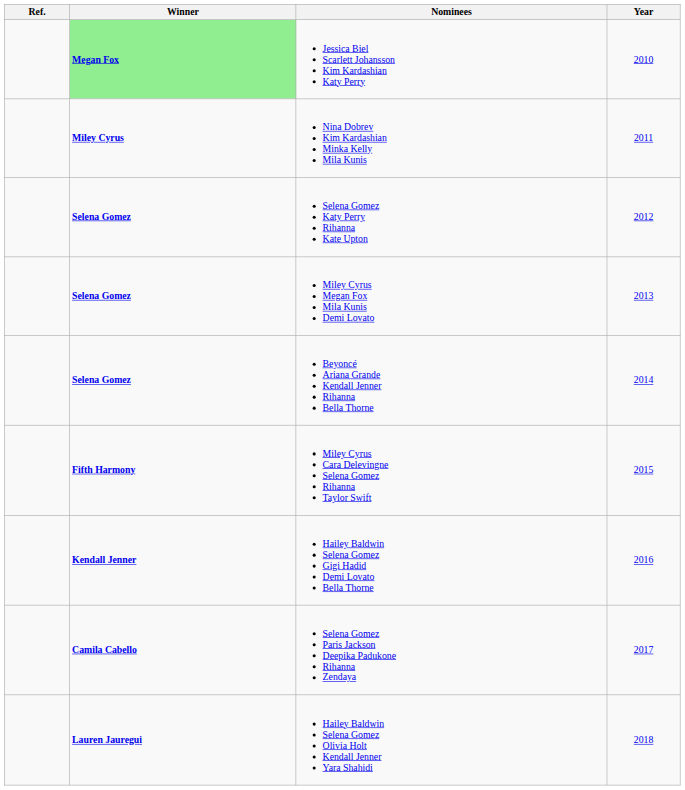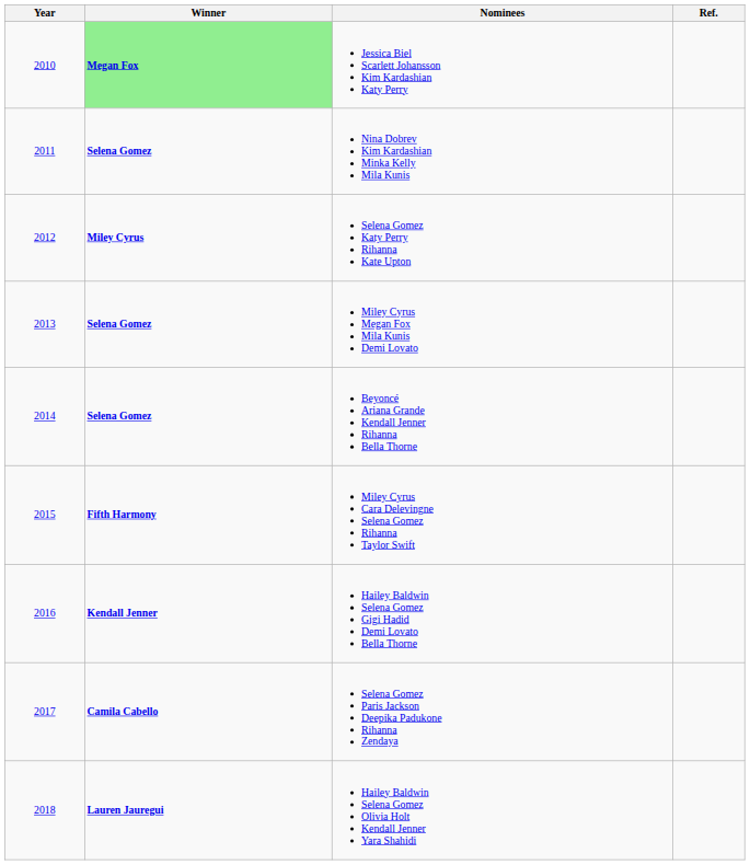 <table class="wikitable" width=70%>
 <tr>
-<th>Ref.</th>
+<th>Year</th>
 <th>Winner</th>
 <th>Nominees</th>
-<th>Year</th>
+<th>Ref.</th>
 </tr>
 <tr>
-<td align="center"></td>
+<td align="center"><a href='#'>2010</a></td>
 <td style="background: lightgreen;"><strong><a href='#'>Megan Fox</a></strong></td>
 <td><br><ul><li><a href='#'>Jessica Biel</a></li><li><a href='#'>Scarlett Johansson</a></li><li><a href='#'>Kim Kardashian</a></li><li><a href='#'>Katy Perry</a></li></ul></td>
-<td align="center"><a href='#'>2010</a></td>
+<td align="center"></td>
 </tr>
 <tr>
+<td align="center"><a href='#'>2011</a></td>
+<td><strong><a href='#'>Selena Gomez</a></strong></td>
+<td><br><ul><li><a href='#'>Nina Dobrev</a></li><li><a href='#'>Kim Kardashian</a></li><li><a href='#'>Minka Kelly</a></li><li><a href='#'>Mila Kunis</a></li></ul></td>
 <td align="center"></td>
-<td><strong><a href='#'>Miley Cyrus</a></strong></td>
-<td><br><ul><li><a href='#'>Nina Dobrev</a></li><li><a href='#'>Kim Kardashian</a></li><li><a href='#'>Minka Kelly</a></li><li><a href='#'>Mila Kunis</a></li></ul></td>
-<td align="center"><a href='#'>2011</a></td>
 </tr>
 <tr>
+<td align="center"><a href='#'>2012</a></td>
+<td><strong><a href='#'>Miley Cyrus</a></strong></td>
+<td><br><ul><li><a href='#'>Selena Gomez</a></li><li><a href='#'>Katy Perry</a></li><li><a href='#'>Rihanna</a></li><li><a href='#'>Kate Upton</a></li></ul></td>
 <td align="center"></td>
-<td><strong><a href='#'>Selena Gomez</a></strong></td>
-<td><br><ul><li><a href='#'>Selena Gomez</a></li><li><a href='#'>Katy Perry</a></li><li><a href='#'>Rihanna</a></li><li><a href='#'>Kate Upton</a></li></ul></td>
-<td align="center"><a href='#'>2012</a></td>
 </tr>
 <tr>
-<td align="center"></td>
+<td align="center"><a href='#'>2013</a></td>
 <td><strong><a href='#'>Selena Gomez</a></strong></td>
 <td><br><ul><li><a href='#'>Miley Cyrus</a></li><li><a href='#'>Megan Fox</a></li><li><a href='#'>Mila Kunis</a></li><li><a href='#'>Demi Lovato</a></li></ul></td>
-<td align="center"><a href='#'>2013</a></td>
+<td align="center"></td>
 </tr>
 <tr>
-<td align="center"></td>
+<td align="center"><a href='#'>2014</a></td>
 <td><strong><a href='#'>Selena Gomez</a></strong></td>
 <td><br><ul><li><a href='#'>Beyoncé</a></li><li><a href='#'>Ariana Grande</a></li><li><a href='#'>Kendall Jenner</a></li><li><a href='#'>Rihanna</a></li><li><a href='#'>Bella Thorne</a></li></ul></td>
-<td align="center"><a href='#'>2014</a></td>
+<td align="center"></td>
 </tr>
 <tr>
-<td align="center"></td>
+<td align="center"><a href='#'>2015</a></td>
 <td><strong><a href='#'>Fifth Harmony</a></strong></td>
 <td><br><ul><li><a href='#'>Miley Cyrus</a></li><li><a href='#'>Cara Delevingne</a></li><li><a href='#'>Selena Gomez</a></li><li><a href='#'>Rihanna</a></li><li><a href='#'>Taylor Swift</a></li></ul></td>
-<td align="center"><a href='#'>2015</a></td>
+<td align="center"></td>
 </tr>
 <tr>
-<td align="center"></td>
+<td align="center"><a href='#'>2016</a></td>
 <td><strong><a href='#'>Kendall Jenner</a></strong></td>
 <td><br><ul><li><a href='#'>Hailey Baldwin</a></li><li><a href='#'>Selena Gomez</a></li><li><a href='#'>Gigi Hadid</a></li><li><a href='#'>Demi Lovato</a></li><li><a href='#'>Bella Thorne</a></li></ul></td>
-<td align="center"><a href='#'>2016</a></td>
+<td align="center"></td>
 </tr>
 <tr>
-<td align="center"></td>
+<td align="center"><a href='#'>2017</a></td>
 <td><strong><a href='#'>Camila Cabello</a></strong></td>
 <td><br><ul><li><a href='#'>Selena Gomez</a></li><li><a href='#'>Paris Jackson</a></li><li><a href='#'>Deepika Padukone</a></li><li><a href='#'>Rihanna</a></li><li><a href='#'>Zendaya</a></li></ul></td>
-<td align="center"><a href='#'>2017</a></td>
+<td align="center"></td>
 </tr>
 <tr>
-<td align="center"></td>
+<td align="center"><a href='#'>2018</a></td>
 <td><strong><a href='#'>Lauren Jauregui</a></strong></td>
 <td><br><ul><li><a href='#'>Hailey Baldwin</a></li><li><a href='#'>Selena Gomez</a></li><li><a href='#'>Olivia Holt</a></li><li><a href='#'>Kendall Jenner</a></li><li><a href='#'>Yara Shahidi</a></li></ul></td>
-<td align="center"><a href='#'>2018</a></td>
+<td align="center"></td>
 </tr>
 </table>
